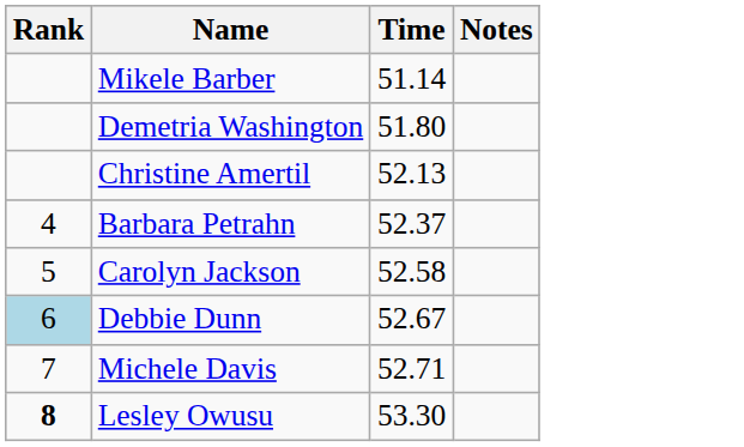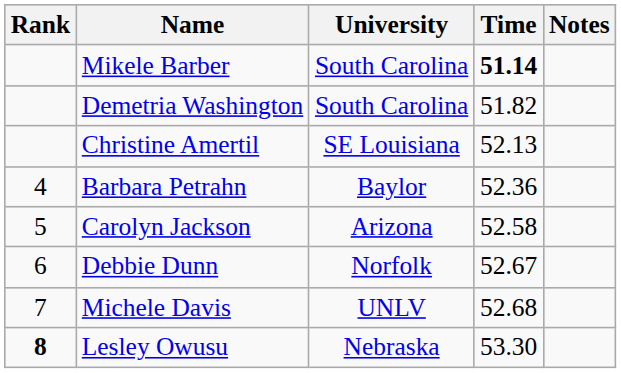 <table class="wikitable sortable" style="text-align:center">
 <tr>
 <th>Rank</th>
 <th>Name</th>
+<th>University</th>
 <th>Time</th>
 <th>Notes</th>
 </tr>
 <tr>
 <td></td>
 <td align=left><a href='#'>Mikele Barber</a></td>
-<td>51.14</td>
+<td><a href='#'>South Carolina</a></td>
+<td><strong>51.14</strong></td>
 <td></td>
 </tr>
 <tr>
 <td></td>
 <td align=left><a href='#'>Demetria Washington</a></td>
-<td>51.80</td>
+<td><a href='#'>South Carolina</a></td>
+<td>51.82</td>
 <td></td>
 </tr>
 <tr>
 <td></td>
 <td align=left><a href='#'>Christine Amertil</a> </td>
+<td><a href='#'>SE Louisiana</a></td>
 <td>52.13</td>
 <td></td>
 </tr>
 <tr>
 <td>4</td>
 <td align=left><a href='#'>Barbara Petrahn</a> </td>
-<td>52.37</td>
+<td><a href='#'>Baylor</a></td>
+<td>52.36</td>
 <td></td>
 </tr>
 <tr>
 <td>5</td>
 <td align=left><a href='#'>Carolyn Jackson</a></td>
+<td><a href='#'>Arizona</a></td>
 <td>52.58</td>
 <td></td>
 </tr>
 <tr>
-<td style="background: lightblue;">6</td>
+<td>6</td>
 <td align=left><a href='#'>Debbie Dunn</a></td>
+<td><a href='#'>Norfolk</a></td>
 <td>52.67</td>
 <td></td>
 </tr>
 <tr>
 <td>7</td>
 <td align=left><a href='#'>Michele Davis</a></td>
-<td>52.71</td>
+<td><a href='#'>UNLV</a></td>
+<td>52.68</td>
 <td></td>
 </tr>
 <tr>
 <td><strong>8</strong></td>
 <td align=left><a href='#'>Lesley Owusu</a></td>
+<td><a href='#'>Nebraska</a></td>
 <td>53.30</td>
 <td></td>
 </tr>
 </table>
